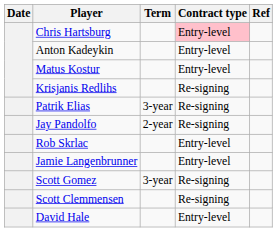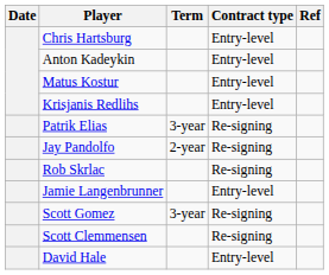 <table class="wikitable plainrowheaders">
 <tr style="background:#ddd; text-align:center;">
 <th>Date</th>
 <th>Player</th>
 <th>Term</th>
 <th>Contract type</th>
 <th>Ref</th>
 </tr>
 <tr>
 <th scope="row" rowspan=4></th>
 <td><a href='#'>Chris Hartsburg</a></td>
 <td></td>
-<td style="background: pink;">Entry-level</td>
+<td>Entry-level</td>
 <td></td>
 </tr>
 <tr>
 <td>Anton Kadeykin</td>
 <td></td>
 <td>Entry-level</td>
 <td></td>
 </tr>
 <tr>
 <td><a href='#'>Matus Kostur</a></td>
 <td></td>
 <td>Entry-level</td>
 <td></td>
 </tr>
 <tr>
 <td><a href='#'>Krisjanis Redlihs</a></td>
 <td></td>
-<td>Re-signing</td>
+<td>Entry-level</td>
 <td></td>
 </tr>
 <tr>
 <th scope="row"></th>
 <td><a href='#'>Patrik Elias</a></td>
 <td>3-year</td>
 <td>Re-signing</td>
 <td></td>
 </tr>
 <tr>
 <th scope="row"></th>
 <td><a href='#'>Jay Pandolfo</a></td>
 <td>2-year</td>
 <td>Re-signing</td>
 <td></td>
 </tr>
 <tr>
 <th scope="row"></th>
 <td><a href='#'>Rob Skrlac</a></td>
 <td></td>
-<td>Entry-level</td>
+<td>Re-signing</td>
 <td></td>
 </tr>
 <tr>
 <th scope="row"></th>
 <td><a href='#'>Jamie Langenbrunner</a></td>
 <td></td>
 <td>Entry-level</td>
 <td></td>
 </tr>
 <tr>
 <th scope="row"></th>
 <td><a href='#'>Scott Gomez</a></td>
 <td>3-year</td>
 <td>Re-signing</td>
 <td></td>
 </tr>
 <tr>
 <th scope="row"></th>
 <td><a href='#'>Scott Clemmensen</a></td>
 <td></td>
 <td>Re-signing</td>
 <td></td>
 </tr>
 <tr>
 <th scope="row"></th>
 <td><a href='#'>David Hale</a></td>
 <td></td>
 <td>Entry-level</td>
 <td></td>
 </tr>
 </table>
